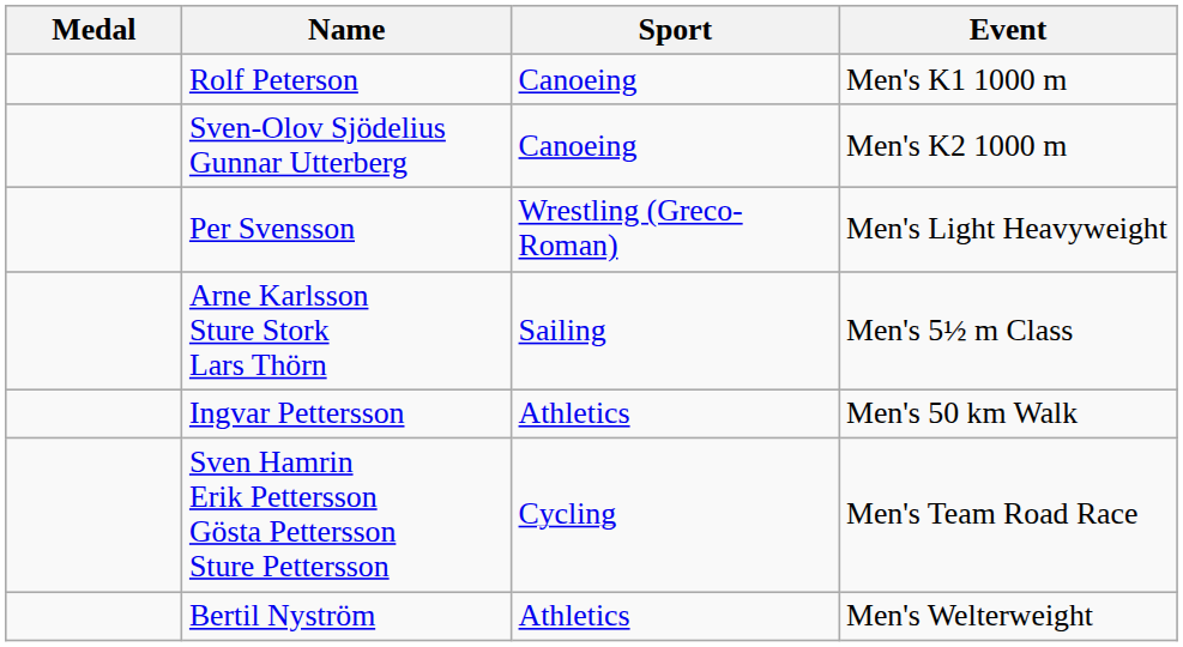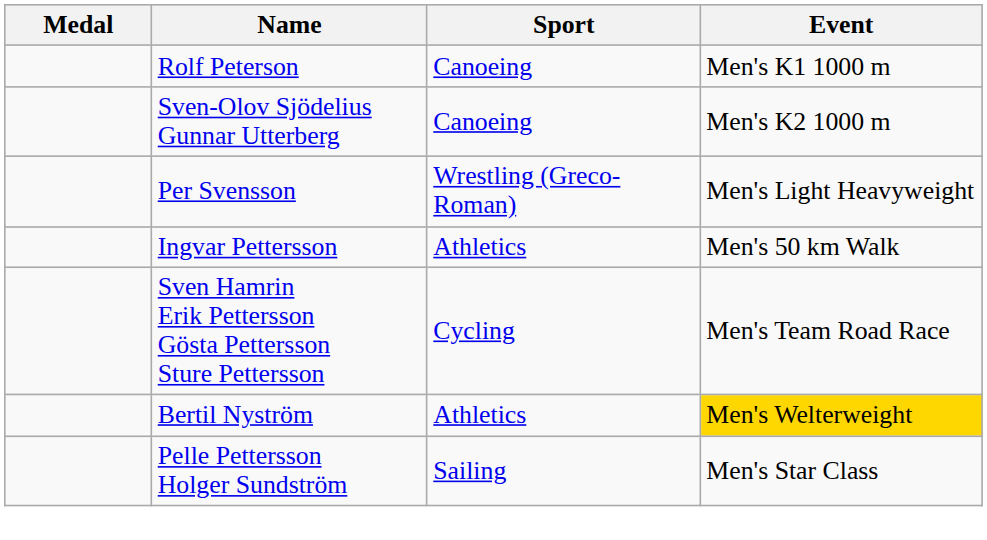 <table class="wikitable sortable">
 <tr>
 <th style="width:6em">Medal</th>
 <th style="width:12em">Name</th>
 <th style="width:12em">Sport</th>
 <th style="width:12em">Event</th>
 </tr>
 <tr>
 <td></td>
 <td><a href='#'>Rolf Peterson</a></td>
 <td><a href='#'>Canoeing</a></td>
 <td>Men's K1 1000 m</td>
 </tr>
 <tr>
 <td></td>
 <td><a href='#'>Sven-Olov Sjödelius</a><br><a href='#'>Gunnar Utterberg</a></td>
 <td><a href='#'>Canoeing</a></td>
 <td>Men's K2 1000 m</td>
 </tr>
 <tr>
 <td></td>
 <td><a href='#'>Per Svensson</a></td>
 <td><a href='#'>Wrestling (Greco-Roman)</a></td>
 <td>Men's Light Heavyweight</td>
 </tr>
 <tr>
 <td></td>
-<td><a href='#'>Arne Karlsson</a><br><a href='#'>Sture Stork</a><br><a href='#'>Lars Thörn</a></td>
-<td><a href='#'>Sailing</a></td>
-<td>Men's 5½ m Class</td>
-</tr>
-<tr>
-<td></td>
 <td><a href='#'>Ingvar Pettersson</a></td>
 <td><a href='#'>Athletics</a></td>
 <td>Men's 50 km Walk</td>
 </tr>
 <tr>
 <td></td>
 <td><a href='#'>Sven Hamrin</a><br><a href='#'>Erik Pettersson</a><br><a href='#'>Gösta Pettersson</a><br><a href='#'>Sture Pettersson</a></td>
 <td><a href='#'>Cycling</a></td>
 <td>Men's Team Road Race</td>
 </tr>
 <tr>
 <td></td>
 <td><a href='#'>Bertil Nyström</a></td>
 <td><a href='#'>Athletics</a></td>
-<td>Men's Welterweight</td>
+<td style="background: gold;">Men's Welterweight</td>
+</tr>
+<tr>
+<td></td>
+<td><a href='#'>Pelle Pettersson</a><br><a href='#'>Holger Sundström</a></td>
+<td><a href='#'>Sailing</a></td>
+<td>Men's Star Class</td>
 </tr>
 </table>
